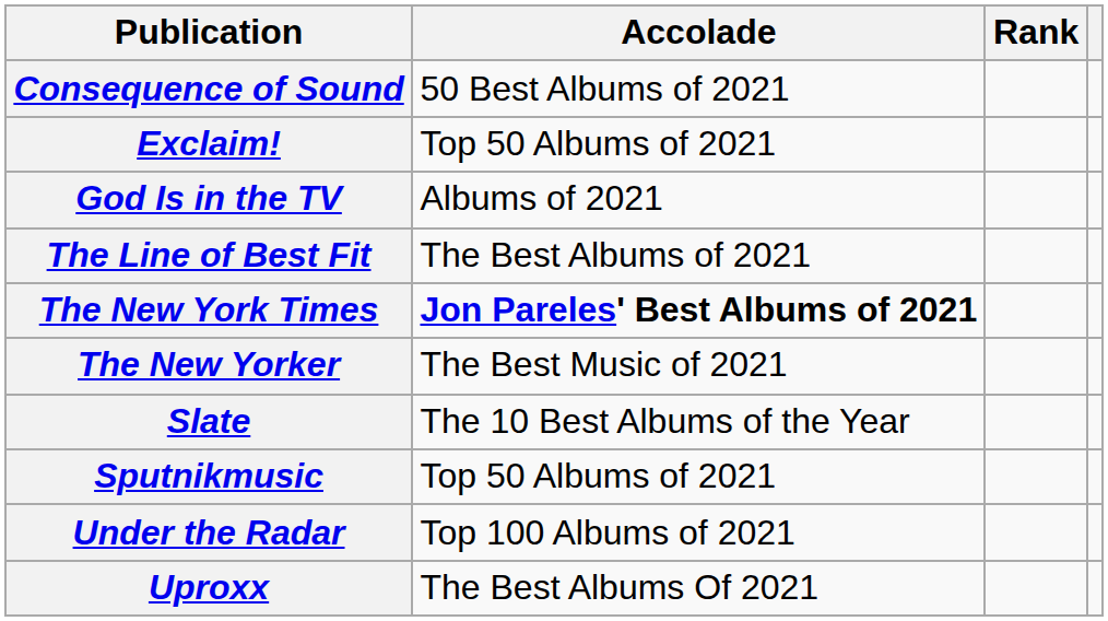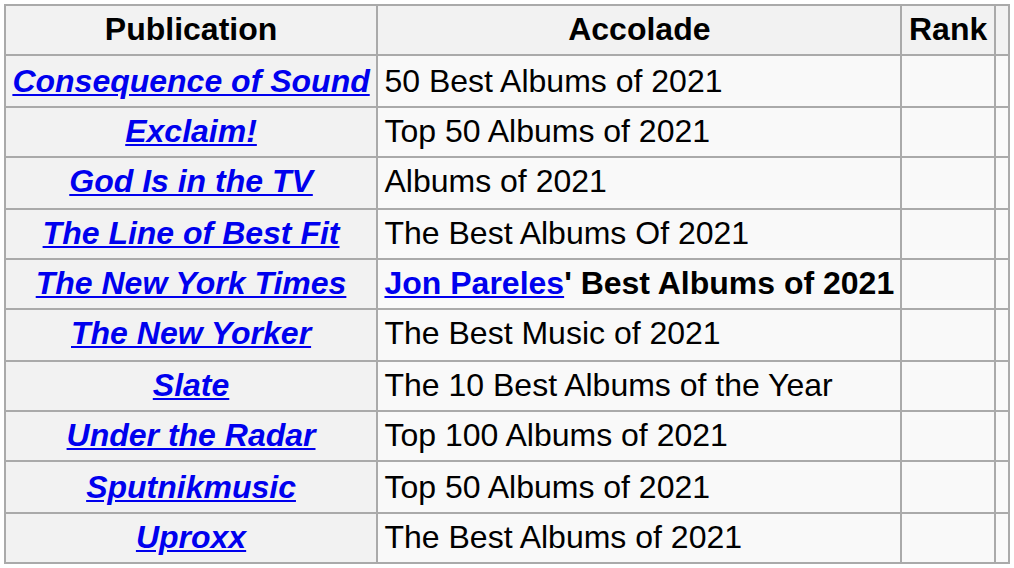 <table class="wikitable sortable plainrowheaders">
 <tr>
 <th>Publication</th>
 <th>Accolade</th>
 <th>Rank</th>
 <th class="unsortable"></th>
 </tr>
 <tr>
 <th scope="row"><em><a href='#'>Consequence of Sound</a></em></th>
 <td>50 Best Albums of 2021</td>
 <td></td>
 <td></td>
 </tr>
 <tr>
 <th scope="row"><em><a href='#'>Exclaim!</a></em></th>
 <td>Top 50 Albums of 2021</td>
 <td></td>
 <td></td>
 </tr>
 <tr>
 <th scope="row"><em><a href='#'>God Is in the TV</a></em></th>
 <td>Albums of 2021</td>
 <td></td>
 <td></td>
 </tr>
 <tr>
 <th scope="row"><em><a href='#'>The Line of Best Fit</a></em></th>
-<td>The Best Albums of 2021</td>
+<td>The Best Albums Of 2021</td>
 <td></td>
 <td></td>
 </tr>
 <tr>
 <th scope="row"><em><a href='#'>The New York Times</a></em></th>
 <td><strong><a href='#'>Jon Pareles</a>' Best Albums of 2021</strong></td>
 <td></td>
 <td></td>
 </tr>
 <tr>
 <th scope="row"><em><a href='#'>The New Yorker</a></em></th>
 <td>The Best Music of 2021</td>
 <td></td>
 <td></td>
 </tr>
 <tr>
 <th scope="row"><em><a href='#'>Slate</a></em></th>
 <td>The 10 Best Albums of the Year</td>
 <td></td>
 <td></td>
 </tr>
 <tr>
+<th scope="row"><em><a href='#'>Under the Radar</a></em></th>
+<td>Top 100 Albums of 2021</td>
+<td></td>
+<td></td>
+</tr>
+<tr>
 <th scope="row"><em><a href='#'>Sputnikmusic</a></em></th>
 <td>Top 50 Albums of 2021</td>
 <td></td>
 <td></td>
 </tr>
 <tr>
-<th scope="row"><em><a href='#'>Under the Radar</a></em></th>
-<td>Top 100 Albums of 2021</td>
-<td></td>
-<td></td>
-</tr>
-<tr>
 <th scope="row"><em><a href='#'>Uproxx</a></em></th>
-<td>The Best Albums Of 2021</td>
+<td>The Best Albums of 2021</td>
 <td></td>
 <td></td>
 </tr>
 </table>
